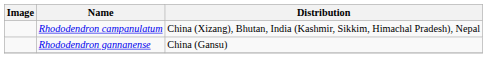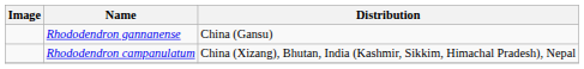 <table class="wikitable collapsible">
 <tr>
 <th>Image</th>
 <th>Name</th>
 <th>Distribution</th>
 </tr>
 <tr>
 <td></td>
+<td><em><a href='#'>Rhododendron gannanense</a></em> </td>
+<td>China (Gansu)</td>
+</tr>
+<tr>
+<td></td>
 <td><em><a href='#'>Rhododendron campanulatum</a></em> </td>
 <td>China (Xizang), Bhutan, India (Kashmir, Sikkim, Himachal Pradesh), Nepal</td>
 </tr>
 <tr>
-<td></td>
-<td><em><a href='#'>Rhododendron gannanense</a></em> </td>
-<td>China (Gansu)</td>
-</tr>
-<tr>
 </tr>
 </table>
